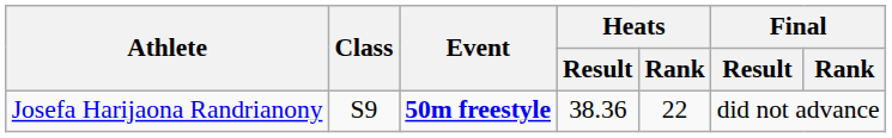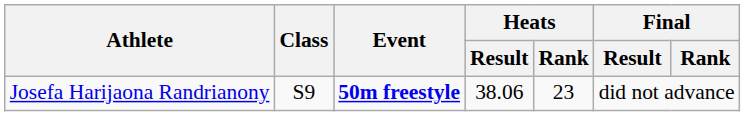 <table class=wikitable style="font-size:90%">
 <tr>
 <th rowspan="2">Athlete</th>
 <th rowspan="2">Class</th>
 <th rowspan="2">Event</th>
 <th colspan="2">Heats</th>
 <th colspan="2">Final</th>
 </tr>
 <tr>
 <th>Result</th>
 <th>Rank</th>
 <th>Result</th>
 <th>Rank</th>
 </tr>
 <tr>
 <td><a href='#'>Josefa Harijaona Randrianony</a></td>
 <td style="text-align:center;">S9</td>
 <td><strong><a href='#'>50m freestyle</a></strong></td>
-<td style="text-align:center;">38.36</td>
-<td style="text-align:center;">22</td>
+<td style="text-align:center;">38.06</td>
+<td style="text-align:center;">23</td>
 <td style="text-align:center;" colspan="2">did not advance</td>
 </tr>
 </table>
